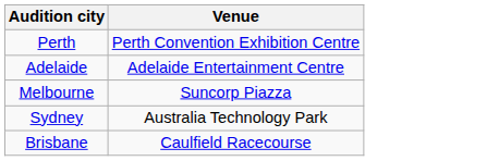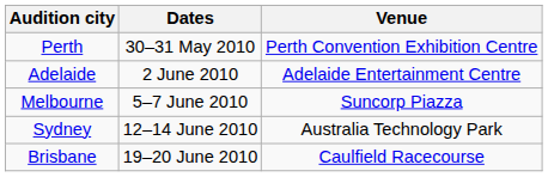 <table class=wikitable style=text-align:center;>
 <tr>
 <th>Audition city</th>
+<th>Dates</th>
 <th>Venue</th>
 </tr>
 <tr>
 <td><a href='#'>Perth</a></td>
+<td>30–31 May 2010</td>
 <td><a href='#'>Perth Convention Exhibition Centre</a></td>
 </tr>
 <tr>
 <td><a href='#'>Adelaide</a></td>
+<td>2 June 2010</td>
 <td><a href='#'>Adelaide Entertainment Centre</a></td>
 </tr>
 <tr>
 <td><a href='#'>Melbourne</a></td>
+<td>5–7 June 2010</td>
 <td><a href='#'>Suncorp Piazza</a></td>
 </tr>
 <tr>
 <td><a href='#'>Sydney</a></td>
+<td>12–14 June 2010</td>
 <td>Australia Technology Park</td>
 </tr>
 <tr>
 <td><a href='#'>Brisbane</a></td>
+<td>19–20 June 2010</td>
 <td><a href='#'>Caulfield Racecourse</a></td>
 </tr>
 </table>
